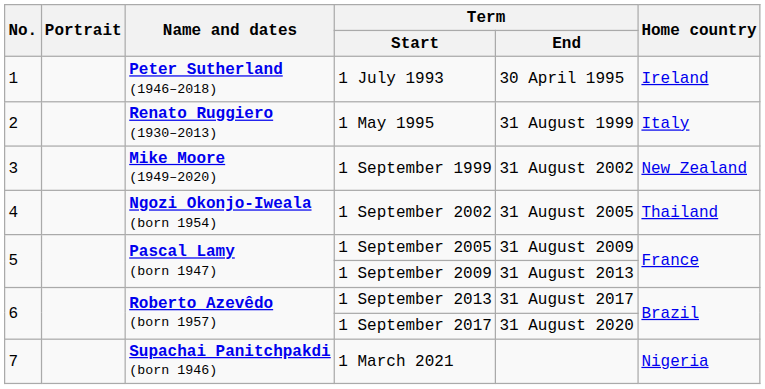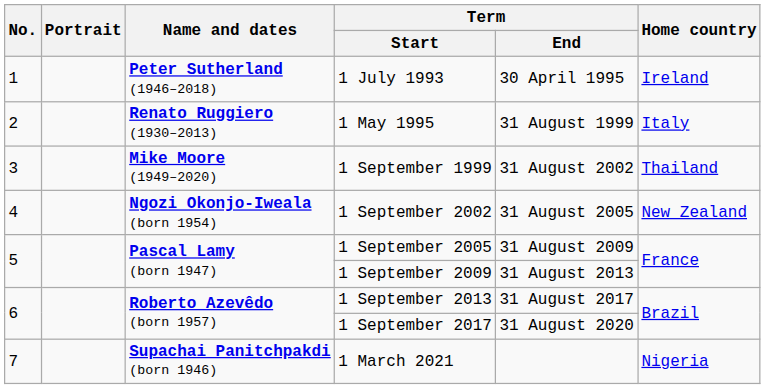 <table class="wikitable sortable">
 <tr>
 <th rowspan="2">No.</th>
 <th rowspan="2" class="unsortable">Portrait</th>
 <th rowspan="2">Name and dates</th>
 <th colspan="2">Term</th>
 <th rowspan="2">Home country</th>
 </tr>
 <tr>
 <th>Start</th>
 <th>End</th>
 </tr>
 <tr>
 <td>1</td>
 <td></td>
 <td><strong><a href='#'>Peter Sutherland</a></strong><br><small>(1946–2018)</small></td>
 <td>1 July 1993</td>
 <td>30 April 1995</td>
 <td> <a href='#'>Ireland</a></td>
 </tr>
 <tr>
 <td>2</td>
 <td></td>
 <td><strong><a href='#'>Renato Ruggiero</a></strong><br><small>(1930–2013)</small></td>
 <td>1 May 1995</td>
 <td>31 August 1999</td>
 <td> <a href='#'>Italy</a></td>
 </tr>
 <tr>
 <td>3</td>
 <td></td>
 <td><a href='#'><strong>Mike Moore</strong></a><br><small>(1949–2020)</small></td>
 <td>1 September 1999</td>
 <td>31 August 2002</td>
-<td> <a href='#'>New Zealand</a></td>
+<td> <a href='#'>Thailand</a></td>
 </tr>
 <tr>
 <td>4</td>
 <td></td>
 <td><strong><a href='#'>Ngozi Okonjo-Iweala</a></strong><br><small>(born 1954)</small></td>
 <td>1 September 2002</td>
 <td>31 August 2005</td>
-<td> <a href='#'>Thailand</a></td>
+<td> <a href='#'>New Zealand</a></td>
 </tr>
 <tr>
 <td rowspan="2">5</td>
 <td rowspan="2"></td>
 <td rowspan="2"><strong><a href='#'>Pascal Lamy</a></strong><br><small>(born 1947)</small></td>
 <td>1 September 2005</td>
 <td>31 August 2009</td>
 <td rowspan="2"> <a href='#'>France</a></td>
 </tr>
 <tr>
 <td>1 September 2009</td>
 <td>31 August 2013</td>
 </tr>
 <tr>
 <td rowspan="2">6</td>
 <td rowspan="2"></td>
 <td rowspan="2"><strong><a href='#'>Roberto Azevêdo</a></strong><br><small>(born 1957)</small></td>
 <td>1 September 2013</td>
 <td>31 August 2017</td>
 <td rowspan="2"> <a href='#'>Brazil</a></td>
 </tr>
 <tr>
 <td>1 September 2017</td>
 <td>31 August 2020</td>
 </tr>
 <tr>
 <td>7</td>
 <td></td>
 <td><strong><a href='#'>Supachai Panitchpakdi</a></strong><br><small>(born 1946)</small></td>
 <td>1 March 2021</td>
 <td></td>
 <td> <a href='#'>Nigeria</a></td>
 </tr>
 </table>
